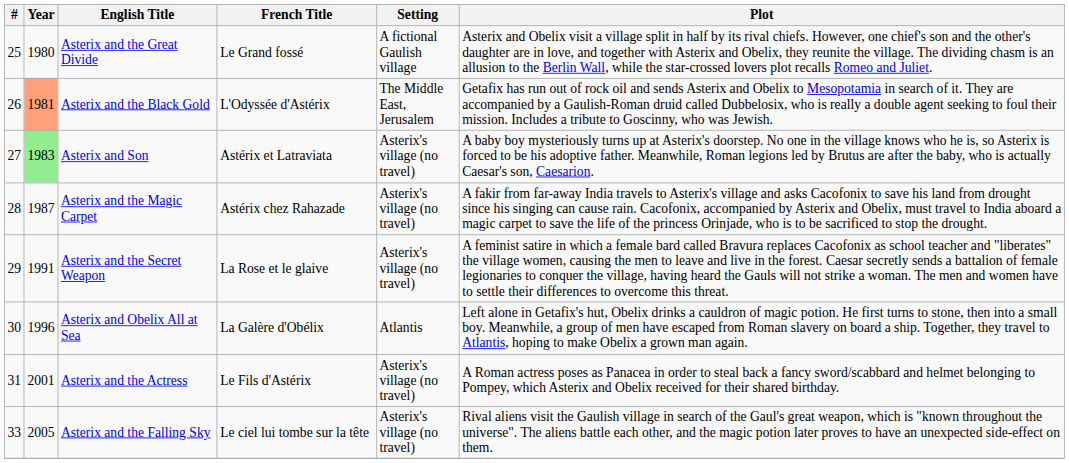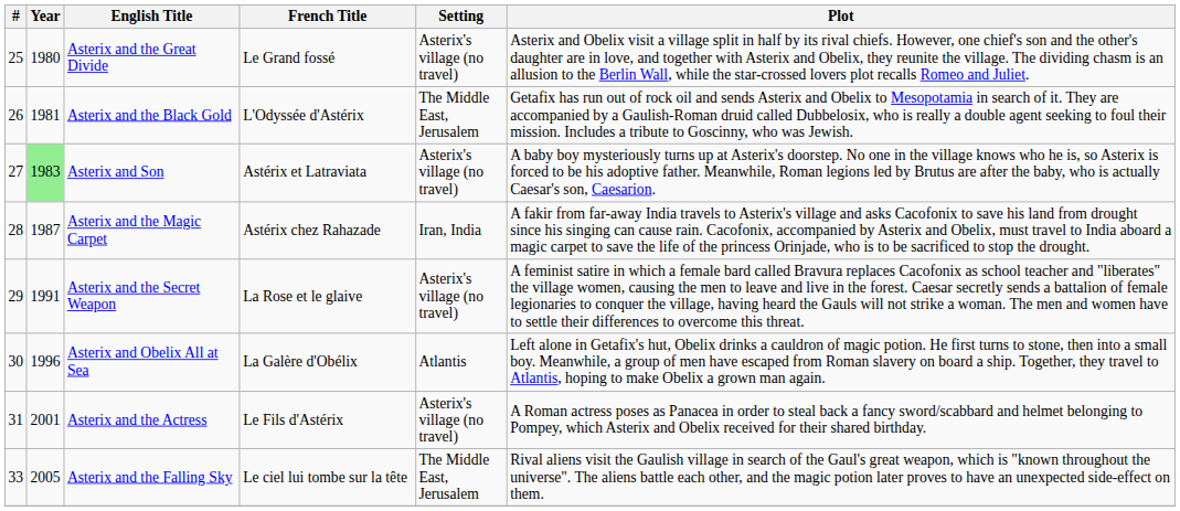 <table class="wikitable sortable">
 <tr --->
 <th>#</th>
 <th>Year</th>
 <th width="180">English Title</th>
 <th width="180">French Title</th>
 <th width="90">Setting</th>
 <th>Plot</th>
 </tr>
 <tr --->
 <td>25</td>
 <td>1980</td>
 <td><a href='#'>Asterix and the Great Divide</a></td>
 <td>Le Grand fossé</td>
-<td>A fictional Gaulish village</td>
+<td>Asterix's village (no travel)</td>
 <td>Asterix and Obelix visit a village split in half by its rival chiefs. However, one chief's son and the other's daughter are in love, and together with Asterix and Obelix, they reunite the village. The dividing chasm is an allusion to the <a href='#'>Berlin Wall</a>, while the star-crossed lovers plot recalls <a href='#'>Romeo and Juliet</a>.</td>
 </tr>
 <tr --->
 <td>26</td>
-<td style="background: lightsalmon;">1981</td>
+<td>1981</td>
 <td><a href='#'>Asterix and the Black Gold</a></td>
 <td>L'Odyssée d'Astérix</td>
 <td>The Middle East, Jerusalem</td>
 <td>Getafix has run out of rock oil and sends Asterix and Obelix to <a href='#'>Mesopotamia</a> in search of it. They are accompanied by a Gaulish-Roman druid called Dubbelosix, who is really a double agent seeking to foul their mission. Includes a tribute to Goscinny, who was Jewish.</td>
 </tr>
 <tr --->
 <td>27</td>
 <td style="background: lightgreen;">1983</td>
 <td><a href='#'>Asterix and Son</a></td>
 <td>Astérix et Latraviata</td>
 <td>Asterix's village (no travel)</td>
 <td>A baby boy mysteriously turns up at Asterix's doorstep. No one in the village knows who he is, so Asterix is forced to be his adoptive father. Meanwhile, Roman legions led by Brutus are after the baby, who is actually Caesar's son, <a href='#'>Caesarion</a>.</td>
 </tr>
 <tr --->
 <td>28</td>
 <td>1987</td>
 <td><a href='#'>Asterix and the Magic Carpet</a></td>
 <td>Astérix chez Rahazade</td>
-<td>Asterix's village (no travel)</td>
+<td>Iran, India</td>
 <td>A fakir from far-away India travels to Asterix's village and asks Cacofonix to save his land from drought since his singing can cause rain. Cacofonix, accompanied by Asterix and Obelix, must travel to India aboard a magic carpet to save the life of the princess Orinjade, who is to be sacrificed to stop the drought.</td>
 </tr>
 <tr --->
 <td>29</td>
 <td>1991</td>
 <td><a href='#'>Asterix and the Secret Weapon</a></td>
 <td>La Rose et le glaive</td>
 <td>Asterix's village (no travel)</td>
 <td>A feminist satire in which a female bard called Bravura replaces Cacofonix as school teacher and "liberates" the village women, causing the men to leave and live in the forest. Caesar secretly sends a battalion of female legionaries to conquer the village, having heard the Gauls will not strike a woman. The men and women have to settle their differences to overcome this threat.</td>
 </tr>
 <tr --->
 <td>30</td>
 <td>1996</td>
 <td><a href='#'>Asterix and Obelix All at Sea</a></td>
 <td>La Galère d'Obélix</td>
 <td>Atlantis</td>
 <td>Left alone in Getafix's hut, Obelix drinks a cauldron of magic potion. He first turns to stone, then into a small boy. Meanwhile, a group of men have escaped from Roman slavery on board a ship. Together, they travel to <a href='#'>Atlantis</a>, hoping to make Obelix a grown man again.</td>
 </tr>
 <tr --->
 <td>31</td>
 <td>2001</td>
 <td><a href='#'>Asterix and the Actress</a></td>
 <td>Le Fils d'Astérix</td>
 <td>Asterix's village (no travel)</td>
 <td>A Roman actress poses as Panacea in order to steal back a fancy sword/scabbard and helmet belonging to Pompey, which Asterix and Obelix received for their shared birthday.</td>
 </tr>
 <tr --->
 <td>33</td>
 <td>2005</td>
 <td><a href='#'>Asterix and the Falling Sky</a></td>
 <td>Le ciel lui tombe sur la tête</td>
-<td>Asterix's village (no travel)</td>
+<td>The Middle East, Jerusalem</td>
 <td>Rival aliens visit the Gaulish village in search of the Gaul's great weapon, which is "known throughout the universe". The aliens battle each other, and the magic potion later proves to have an unexpected side-effect on them.</td>
 </tr>
 <tr --->
 </tr>
 </table>
